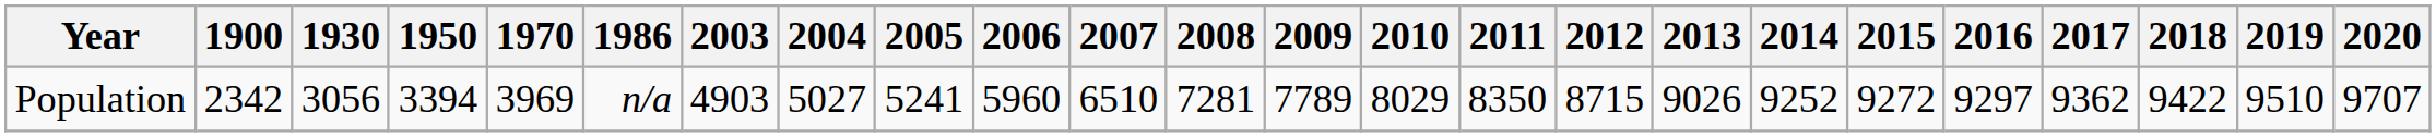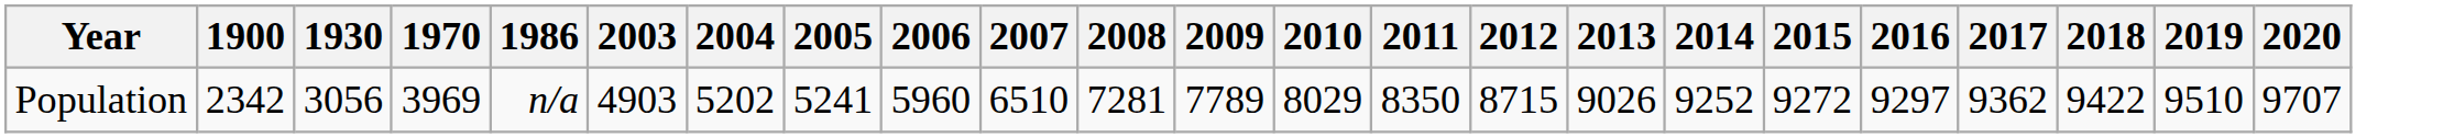 <table class="wikitable" style="text-align:right">
 <tr>
 <th>Year</th>
 <th>1900</th>
 <th>1930</th>
-<th>1950</th>
 <th>1970</th>
 <th>1986</th>
 <th>2003</th>
 <th>2004</th>
 <th>2005</th>
 <th>2006</th>
 <th>2007</th>
 <th>2008</th>
 <th>2009</th>
 <th>2010</th>
 <th>2011</th>
 <th>2012</th>
 <th>2013</th>
 <th>2014</th>
 <th>2015</th>
 <th>2016</th>
 <th>2017</th>
 <th>2018</th>
 <th>2019</th>
 <th>2020</th>
 </tr>
 <tr>
 <td>Population</td>
 <td>2342</td>
 <td>3056</td>
-<td>3394</td>
 <td>3969</td>
 <td><em>n/a</em></td>
 <td>4903</td>
-<td>5027</td>
+<td>5202</td>
 <td>5241</td>
 <td>5960</td>
 <td>6510</td>
 <td>7281</td>
 <td>7789</td>
 <td>8029</td>
 <td>8350</td>
 <td>8715</td>
 <td>9026</td>
 <td>9252</td>
 <td>9272</td>
 <td>9297</td>
 <td>9362</td>
 <td>9422</td>
 <td>9510</td>
 <td>9707</td>
 </tr>
 </table>
